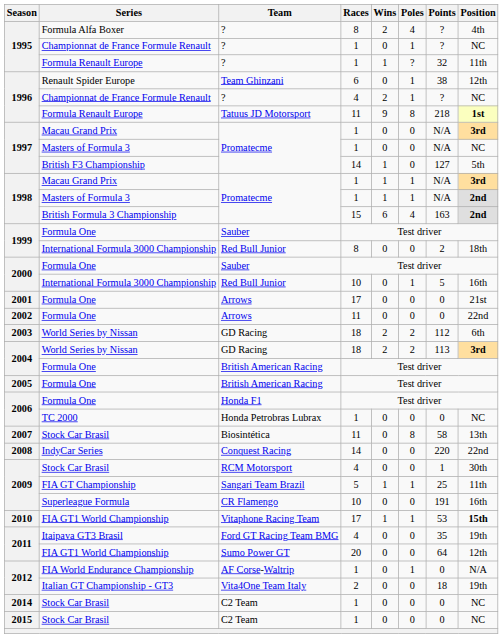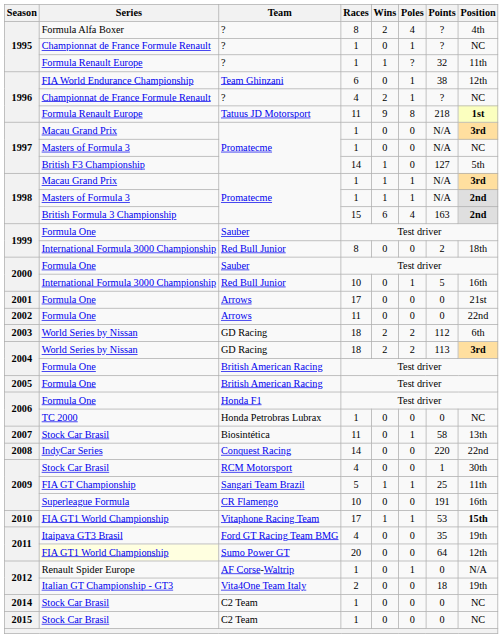 <table class="wikitable" style="font-size: 90%; text-align:center">
 <tr>
 <th>Season</th>
 <th>Series</th>
 <th>Team</th>
 <th>Races</th>
 <th>Wins</th>
 <th>Poles</th>
 <th>Points</th>
 <th>Position</th>
 </tr>
 <tr>
 <th rowspan=3>1995</th>
 <td align=left>Formula Alfa Boxer</td>
 <td align=left>?</td>
 <td align=center>8</td>
 <td align=center>2</td>
 <td align=center>4</td>
 <td align=center>?</td>
 <td align=center>4th</td>
 </tr>
 <tr>
 <td align=left><a href='#'>Championnat de France Formule Renault</a></td>
 <td align=left>?</td>
 <td align=center>1</td>
 <td align=center>0</td>
 <td align=center>1</td>
 <td align=center>?</td>
 <td align=center>NC</td>
 </tr>
 <tr>
 <td align=left><a href='#'>Formula Renault Europe</a></td>
 <td align=left>?</td>
 <td align="center">1</td>
 <td align="center">1</td>
 <td align="center">?</td>
 <td align="center">32</td>
 <td align="center">11th</td>
 </tr>
 <tr>
 <th rowspan=3>1996</th>
-<td align=left>Renault Spider Europe</td>
+<td align=left><a href='#'>FIA World Endurance Championship</a></td>
 <td align=left><a href='#'>Team Ghinzani</a></td>
 <td align=center>6</td>
 <td align=center>0</td>
 <td align=center>1</td>
 <td align=center>38</td>
 <td align=center>12th</td>
 </tr>
 <tr>
 <td align=left><a href='#'>Championnat de France Formule Renault</a></td>
 <td align=left>?</td>
 <td align=center>4</td>
 <td align=center>2</td>
 <td align=center>1</td>
 <td align=center>?</td>
 <td align=center>NC</td>
 </tr>
 <tr>
 <td align=left><a href='#'>Formula Renault Europe</a></td>
 <td align=left><a href='#'>Tatuus JD Motorsport</a></td>
 <td align=center>11</td>
 <td align=center>9</td>
 <td align=center>8</td>
 <td align=center>218</td>
 <td align="center" style="background:#FBFFBF;"><strong>1st</strong></td>
 </tr>
 <tr>
 <th rowspan=3>1997</th>
 <td align=left><a href='#'>Macau Grand Prix</a></td>
 <td rowspan="3" align="left"><a href='#'>Promatecme</a></td>
 <td align=center>1</td>
 <td align=center>0</td>
 <td align=center>0</td>
 <td align=center>N/A</td>
 <td align="center" style="background:#FFDF9F;"><strong>3rd</strong></td>
 </tr>
 <tr>
 <td align=left><a href='#'>Masters of Formula 3</a></td>
 <td align=center>1</td>
 <td align=center>0</td>
 <td align=center>0</td>
 <td align=center>N/A</td>
 <td align=center>NC</td>
 </tr>
 <tr>
 <td align=left><a href='#'>British F3 Championship</a></td>
 <td align=center>14</td>
 <td align=center>1</td>
 <td align=center>0</td>
 <td align=center>127</td>
 <td align=center>5th</td>
 </tr>
 <tr>
 <th rowspan=3>1998</th>
 <td align=left><a href='#'>Macau Grand Prix</a></td>
 <td rowspan="3" align="left"><a href='#'>Promatecme</a></td>
 <td align=center>1</td>
 <td align=center>1</td>
 <td align=center>1</td>
 <td align=center>N/A</td>
 <td align="center" style="background:#FFDF9F;"><strong>3rd</strong></td>
 </tr>
 <tr>
 <td align=left><a href='#'>Masters of Formula 3</a></td>
 <td align=center>1</td>
 <td align=center>1</td>
 <td align=center>1</td>
 <td align=center>N/A</td>
 <td align="center" style="background:#DFDFDF;"><strong>2nd</strong></td>
 </tr>
 <tr>
 <td align=left><a href='#'>British Formula 3 Championship</a></td>
 <td align=center>15</td>
 <td align=center>6</td>
 <td align=center>4</td>
 <td align=center>163</td>
 <td align="center" style="background:#DFDFDF;"><strong>2nd</strong></td>
 </tr>
 <tr>
 <th rowspan=2>1999</th>
 <td align=left><a href='#'>Formula One</a></td>
 <td align=left><a href='#'>Sauber</a></td>
 <td colspan="5" align="center">Test driver</td>
 </tr>
 <tr>
 <td align=left><a href='#'>International Formula 3000 Championship</a></td>
 <td align=left><a href='#'>Red Bull Junior</a></td>
 <td align=center>8</td>
 <td align=center>0</td>
 <td align=center>0</td>
 <td align=center>2</td>
 <td align=center>18th</td>
 </tr>
 <tr>
 <th rowspan=2>2000</th>
 <td align=left><a href='#'>Formula One</a></td>
 <td align=left><a href='#'>Sauber</a></td>
 <td colspan="5" align="center">Test driver</td>
 </tr>
 <tr>
 <td align=left><a href='#'>International Formula 3000 Championship</a></td>
 <td align=left><a href='#'>Red Bull Junior</a></td>
 <td align=center>10</td>
 <td align=center>0</td>
 <td align=center>1</td>
 <td align=center>5</td>
 <td align=center>16th</td>
 </tr>
 <tr>
 <th>2001</th>
 <td align=left><a href='#'>Formula One</a></td>
 <td align=left><a href='#'>Arrows</a></td>
 <td align=center>17</td>
 <td align=center>0</td>
 <td align=center>0</td>
 <td align=center>0</td>
 <td align=center>21st</td>
 </tr>
 <tr>
 <th>2002</th>
 <td align=left><a href='#'>Formula One</a></td>
 <td align=left><a href='#'>Arrows</a></td>
 <td align=center>11</td>
 <td align=center>0</td>
 <td align=center>0</td>
 <td align=center>0</td>
 <td align=center>22nd</td>
 </tr>
 <tr>
 <th>2003</th>
 <td align=left><a href='#'>World Series by Nissan</a></td>
 <td align=left>GD Racing</td>
 <td align=center>18</td>
 <td align=center>2</td>
 <td align=center>2</td>
 <td align=center>112</td>
 <td align=center>6th</td>
 </tr>
 <tr>
 <th rowspan=2>2004</th>
 <td align=left><a href='#'>World Series by Nissan</a></td>
 <td align=left>GD Racing</td>
 <td align=center>18</td>
 <td align=center>2</td>
 <td align=center>2</td>
 <td align=center>113</td>
 <td align="center" style="background:#FFDF9F;"><strong>3rd</strong></td>
 </tr>
 <tr>
 <td align=left><a href='#'>Formula One</a></td>
 <td align=left><a href='#'>British American Racing</a></td>
 <td colspan="5" align="center">Test driver</td>
 </tr>
 <tr>
 <th>2005</th>
 <td align=left><a href='#'>Formula One</a></td>
 <td align=left><a href='#'>British American Racing</a></td>
 <td colspan="5" align="center">Test driver</td>
 </tr>
 <tr>
 <th rowspan=2>2006</th>
 <td align=left><a href='#'>Formula One</a></td>
 <td align=left><a href='#'>Honda F1</a></td>
 <td colspan="5" align="center">Test driver</td>
 </tr>
 <tr>
 <td align=left><a href='#'>TC 2000</a></td>
 <td align=left>Honda Petrobras Lubrax</td>
 <td align=center>1</td>
 <td align=center>0</td>
 <td align=center>0</td>
 <td align=center>0</td>
 <td align=center>NC</td>
 </tr>
 <tr>
 <th>2007</th>
 <td align=left><a href='#'>Stock Car Brasil</a></td>
 <td align=left>Biosintética</td>
 <td align=center>11</td>
 <td align=center>0</td>
-<td align=center>8</td>
+<td align=center>1</td>
 <td align=center>58</td>
 <td align=center>13th</td>
 </tr>
 <tr>
 <th>2008</th>
 <td align=left><a href='#'>IndyCar Series</a></td>
 <td align=left><a href='#'>Conquest Racing</a></td>
 <td align=center>14</td>
 <td align=center>0</td>
 <td align=center>0</td>
 <td align=center>220</td>
 <td align=center>22nd</td>
 </tr>
 <tr>
 <th rowspan=3>2009</th>
 <td align=left><a href='#'>Stock Car Brasil</a></td>
 <td align=left><a href='#'>RCM Motorsport</a></td>
 <td align=center>4</td>
 <td align=center>0</td>
 <td align=center>0</td>
 <td align=center>1</td>
 <td align=center>30th</td>
 </tr>
 <tr>
 <td align=left><a href='#'>FIA GT Championship</a></td>
 <td align=left><a href='#'>Sangari Team Brazil</a></td>
 <td align=center>5</td>
 <td align=center>1</td>
 <td align=center>1</td>
 <td align=center>25</td>
 <td align=center>11th</td>
 </tr>
 <tr>
 <td align=left><a href='#'>Superleague Formula</a></td>
 <td align=left><a href='#'>CR Flamengo</a></td>
 <td align=center>10</td>
 <td align=center>0</td>
 <td align=center>0</td>
 <td align=center>191</td>
 <td align=center>16th</td>
 </tr>
 <tr>
 <th>2010</th>
 <td align=left><a href='#'>FIA GT1 World Championship</a></td>
 <td align=left><a href='#'>Vitaphone Racing Team</a></td>
 <td align=center>17</td>
 <td align=center>1</td>
 <td align=center>1</td>
 <td align=center>53</td>
 <td align=center><strong>15th</strong></td>
 </tr>
 <tr>
 <th rowspan=2>2011</th>
 <td align=left><a href='#'>Itaipava GT3 Brasil</a></td>
 <td align=left><a href='#'>Ford GT Racing Team BMG</a></td>
 <td align=center>4</td>
 <td align=center>0</td>
 <td align=center>0</td>
 <td align=center>35</td>
 <td align=center>19th</td>
 </tr>
 <tr>
-<td align=left><a href='#'>FIA GT1 World Championship</a></td>
+<td align=left style="background: lightyellow;"><a href='#'>FIA GT1 World Championship</a></td>
 <td align=left><a href='#'>Sumo Power GT</a></td>
 <td align=center>20</td>
 <td align=center>0</td>
 <td align=center>0</td>
 <td align=center>64</td>
 <td align=center>12th</td>
 </tr>
 <tr>
 <th rowspan=2>2012</th>
-<td align=left><a href='#'>FIA World Endurance Championship</a></td>
+<td align=left>Renault Spider Europe</td>
 <td align=left><a href='#'>AF Corse</a>-<a href='#'>Waltrip</a></td>
 <td align=center>1</td>
 <td align=center>0</td>
 <td align=center>1</td>
 <td align=center>0</td>
 <td align=center>N/A</td>
 </tr>
 <tr>
 <td align=left><a href='#'>Italian GT Championship - GT3</a></td>
 <td align=left><a href='#'>Vita4One Team Italy</a></td>
 <td align=center>2</td>
 <td align=center>0</td>
 <td align=center>0</td>
 <td align=center>18</td>
 <td align=center>19th</td>
 </tr>
 <tr>
 <th>2014</th>
 <td align=left><a href='#'>Stock Car Brasil</a></td>
 <td align=left>C2 Team</td>
 <td align=center>1</td>
 <td align=center>0</td>
 <td align=center>0</td>
 <td align=center>0</td>
 <td align=center>NC</td>
 </tr>
 <tr>
 <th>2015</th>
 <td align=left><a href='#'>Stock Car Brasil</a></td>
 <td align=left>C2 Team</td>
 <td align=center>1</td>
 <td align=center>0</td>
 <td align=center>0</td>
 <td align=center>0</td>
 <td align=center>NC</td>
 </tr>
 <tr>
 <th colspan="10"></th>
 </tr>
 </table>
